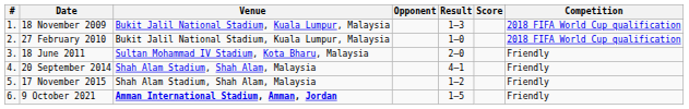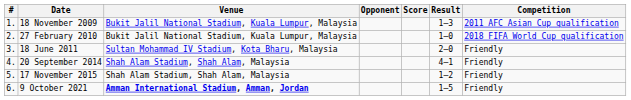 <table class="wikitable" style="font-size: 95%;">
 <tr>
 <th>#</th>
 <th>Date</th>
 <th>Venue</th>
 <th>Opponent</th>
+<th>Score</th>
 <th>Result</th>
-<th>Score</th>
 <th>Competition</th>
 </tr>
 <tr>
 <td>1.</td>
 <td>18 November 2009</td>
 <td><a href='#'>Bukit Jalil National Stadium</a>, <a href='#'>Kuala Lumpur</a>, Malaysia</td>
 <td></td>
+<td></td>
 <td align=center>1–3</td>
-<td></td>
-<td><a href='#'>2018 FIFA World Cup qualification</a></td>
+<td><a href='#'>2011 AFC Asian Cup qualification</a></td>
 </tr>
 <tr>
 <td>2.</td>
 <td>27 February 2010</td>
 <td>Bukit Jalil National Stadium, Kuala Lumpur, Malaysia</td>
 <td></td>
+<td></td>
 <td align=center>1–0</td>
-<td></td>
 <td><a href='#'>2018 FIFA World Cup qualification</a></td>
 </tr>
 <tr>
 <td>3.</td>
 <td>18 June 2011</td>
 <td><a href='#'>Sultan Mohammad IV Stadium</a>, <a href='#'>Kota Bharu</a>, Malaysia</td>
 <td></td>
+<td></td>
 <td align=center>2–0</td>
-<td></td>
 <td>Friendly</td>
 </tr>
 <tr>
 <td>4.</td>
 <td>20 September 2014</td>
 <td><a href='#'>Shah Alam Stadium</a>, <a href='#'>Shah Alam</a>, Malaysia</td>
 <td></td>
+<td></td>
 <td align=center>4–1</td>
-<td></td>
 <td>Friendly</td>
 </tr>
 <tr>
 <td>5.</td>
 <td>17 November 2015</td>
 <td>Shah Alam Stadium, Shah Alam, Malaysia</td>
 <td></td>
+<td></td>
 <td align=center>1–2</td>
-<td></td>
 <td>Friendly</td>
 </tr>
 <tr>
 <td>6.</td>
 <td>9 October 2021</td>
 <td><strong><a href='#'>Amman International Stadium</a>, <a href='#'>Amman</a>, <a href='#'>Jordan</a></strong></td>
 <td></td>
+<td></td>
 <td align=center>1–5</td>
-<td></td>
 <td>Friendly</td>
 </tr>
 </table>
